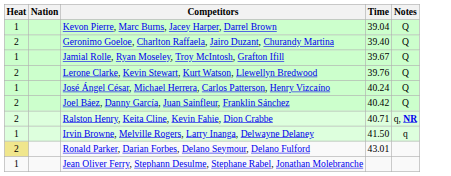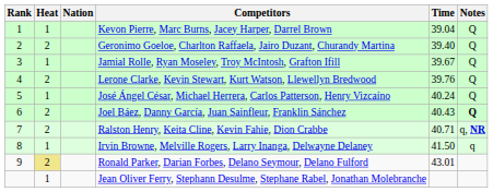 <table class="wikitable sortable" style="text-align:center">
 <tr>
+<th>Rank</th>
 <th>Heat</th>
 <th>Nation</th>
 <th>Competitors</th>
 <th>Time</th>
 <th>Notes</th>
 </tr>
 <tr bgcolor=ccffcc>
 <td>1</td>
+<td>1</td>
 <td align=left></td>
 <td align=left><a href='#'>Kevon Pierre</a>, <a href='#'>Marc Burns</a>, <a href='#'>Jacey Harper</a>, <a href='#'>Darrel Brown</a></td>
 <td>39.04</td>
 <td>Q</td>
 </tr>
 <tr bgcolor=ccffcc>
 <td>2</td>
+<td>2</td>
 <td align=left></td>
 <td align=left><a href='#'>Geronimo Goeloe</a>, <a href='#'>Charlton Raffaela</a>, <a href='#'>Jairo Duzant</a>, <a href='#'>Churandy Martina</a></td>
 <td>39.40</td>
 <td>Q</td>
 </tr>
 <tr bgcolor=ccffcc>
+<td>3</td>
 <td>1</td>
 <td align=left></td>
 <td align=left><a href='#'>Jamial Rolle</a>, <a href='#'>Ryan Moseley</a>, <a href='#'>Troy McIntosh</a>, <a href='#'>Grafton Ifill</a></td>
 <td>39.67</td>
 <td>Q</td>
 </tr>
 <tr bgcolor=ccffcc>
+<td>4</td>
 <td>2</td>
 <td align=left></td>
 <td align=left><a href='#'>Lerone Clarke</a>, <a href='#'>Kevin Stewart</a>, <a href='#'>Kurt Watson</a>, <a href='#'>Llewellyn Bredwood</a></td>
 <td>39.76</td>
 <td>Q</td>
 </tr>
 <tr bgcolor=ccffcc>
+<td>5</td>
 <td>1</td>
 <td align=left></td>
 <td align=left><a href='#'>José Ángel César</a>, <a href='#'>Michael Herrera</a>, <a href='#'>Carlos Patterson</a>, <a href='#'>Henry Vizcaíno</a></td>
 <td>40.24</td>
 <td>Q</td>
 </tr>
 <tr bgcolor=ccffcc>
+<td>6</td>
 <td>2</td>
 <td align=left></td>
 <td align=left><a href='#'>Joel Báez</a>, <a href='#'>Danny García</a>, <a href='#'>Juan Sainfleur</a>, <a href='#'>Franklin Sánchez</a></td>
-<td>40.42</td>
-<td>Q</td>
+<td>40.43</td>
+<td><strong>Q</strong></td>
 </tr>
 <tr bgcolor=ddffdd>
+<td>7</td>
 <td>2</td>
 <td align=left></td>
 <td align=left><a href='#'>Ralston Henry</a>, <a href='#'>Keita Cline</a>, <a href='#'>Kevin Fahie</a>, <a href='#'>Dion Crabbe</a></td>
 <td>40.71</td>
 <td>q, <strong><a href='#'>NR</a></strong></td>
 </tr>
 <tr bgcolor=ddffdd>
+<td>8</td>
 <td>1</td>
 <td align=left></td>
 <td align=left><a href='#'>Irvin Browne</a>, <a href='#'>Melville Rogers</a>, <a href='#'>Larry Inanga</a>, <a href='#'>Delwayne Delaney</a></td>
 <td>41.50</td>
 <td>q</td>
 </tr>
 <tr>
+<td>9</td>
 <td style="background: khaki;">2</td>
 <td align=left></td>
 <td align=left><a href='#'>Ronald Parker</a>, <a href='#'>Darian Forbes</a>, <a href='#'>Delano Seymour</a>, <a href='#'>Delano Fulford</a></td>
 <td>43.01</td>
 <td></td>
 </tr>
 <tr>
+<td></td>
 <td>1</td>
 <td align=left></td>
 <td align=left><a href='#'>Jean Oliver Ferry</a>, <a href='#'>Stephann Desulme</a>, <a href='#'>Stephane Rabel</a>, <a href='#'>Jonathan Molebranche</a></td>
 <td></td>
 <td></td>
 </tr>
 </table>
